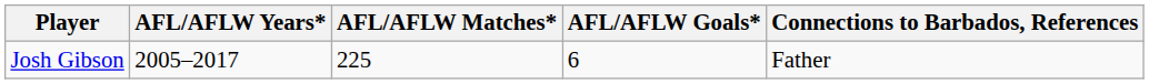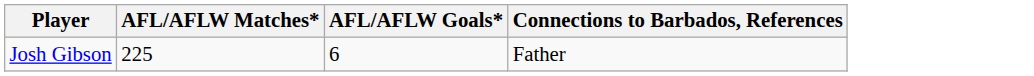 <table class="wikitable sortable">
 <tr>
 <th>Player</th>
-<th>AFL/AFLW Years*</th>
 <th>AFL/AFLW Matches*</th>
 <th>AFL/AFLW Goals*</th>
 <th>Connections to Barbados, References</th>
 </tr>
 <tr>
 <td><a href='#'>Josh Gibson</a></td>
-<td>2005–2017</td>
 <td>225</td>
 <td>6</td>
 <td>Father</td>
 </tr>
 </table>
